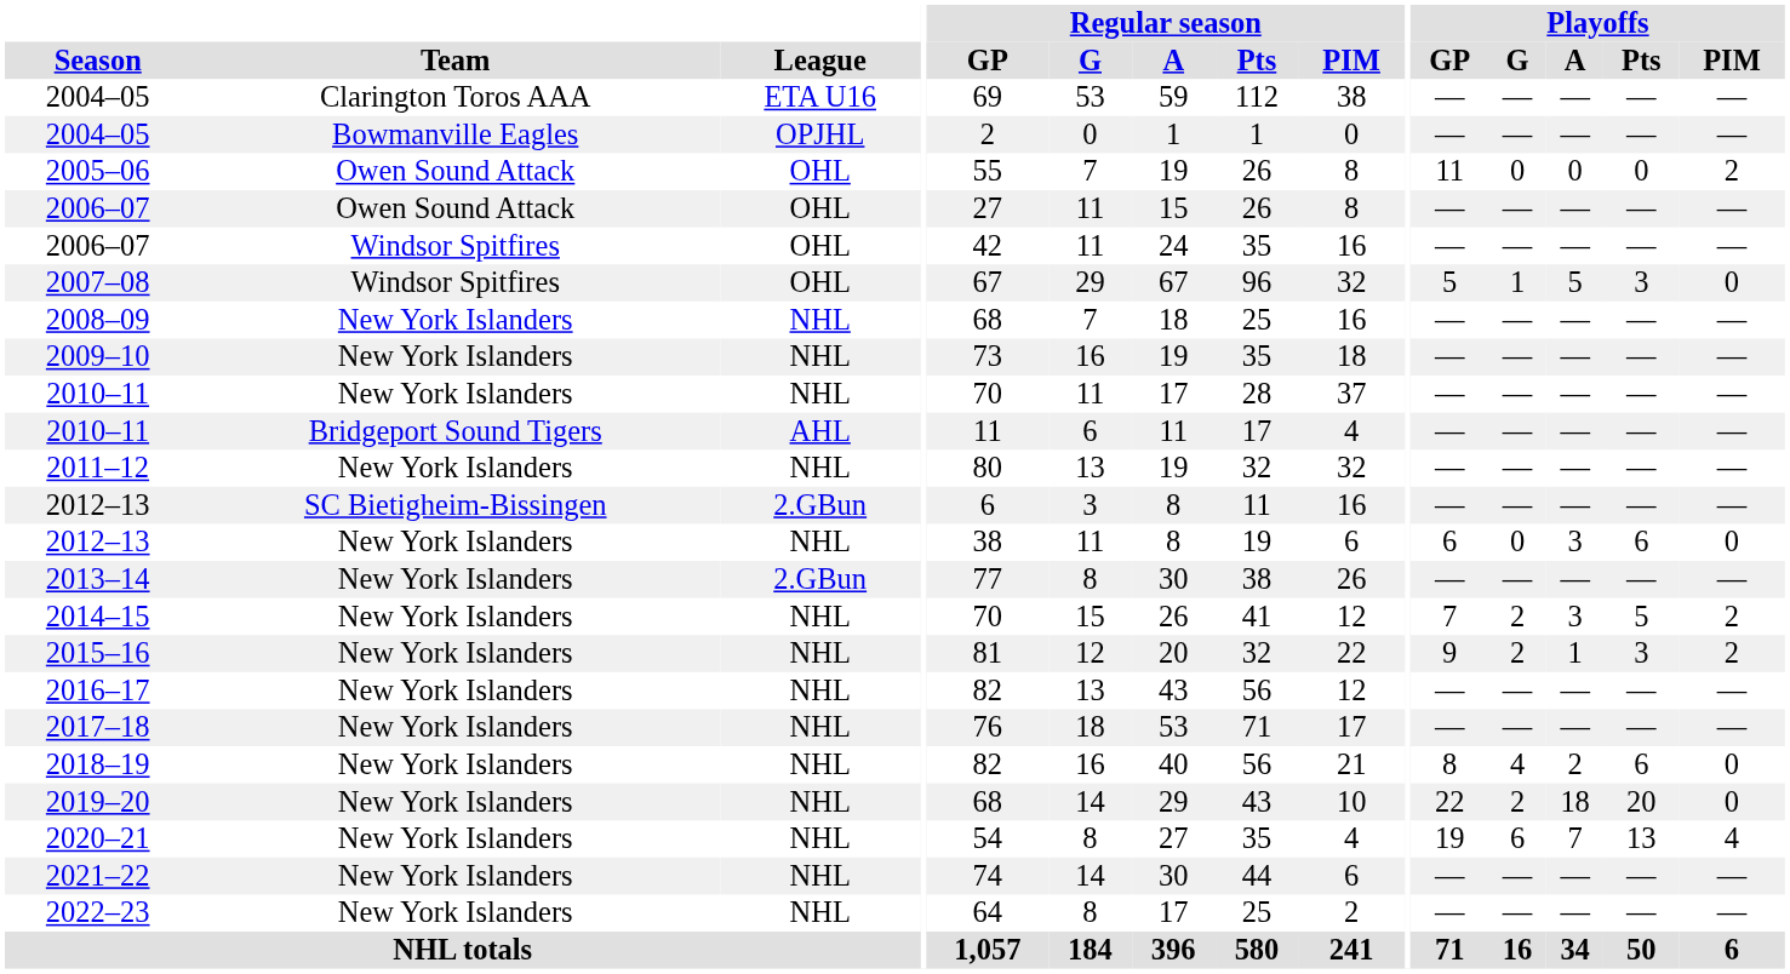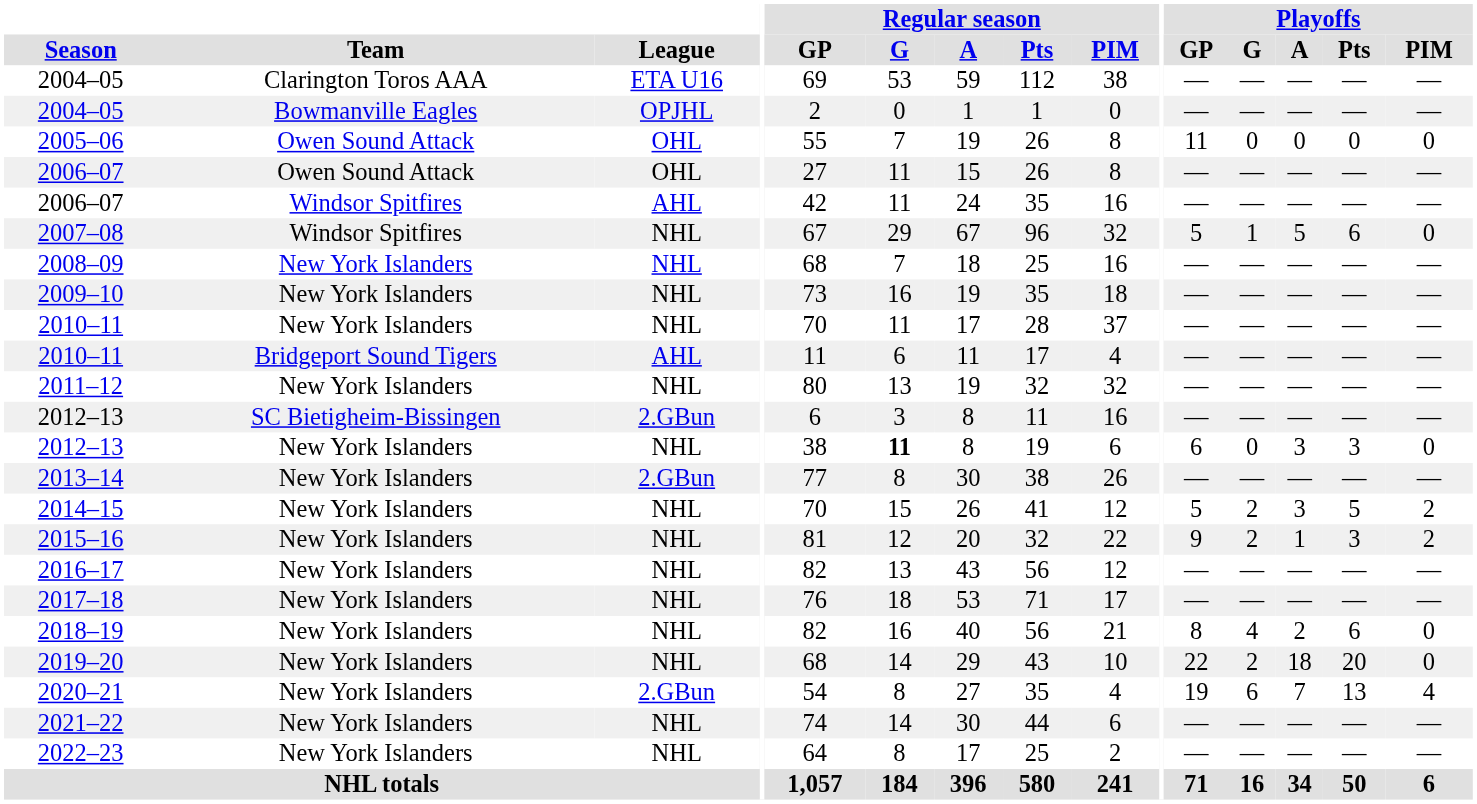 <table border="0" cellpadding="1" cellspacing="0" style="text-align:center; width:60em;">
 <tr bgcolor="#e0e0e0">
 <th colspan="3" bgcolor="#ffffff"></th>
 <th rowspan="99" bgcolor="#ffffff"></th>
 <th colspan="5"><a href='#'>Regular season</a></th>
 <th rowspan="99" bgcolor="#ffffff"></th>
 <th colspan="5"><a href='#'>Playoffs</a></th>
 </tr>
 <tr bgcolor="#e0e0e0">
 <th><a href='#'>Season</a></th>
 <th>Team</th>
 <th>League</th>
 <th>GP</th>
 <th><a href='#'>G</a></th>
 <th><a href='#'>A</a></th>
 <th><a href='#'>Pts</a></th>
 <th><a href='#'>PIM</a></th>
 <th>GP</th>
 <th>G</th>
 <th>A</th>
 <th>Pts</th>
 <th>PIM</th>
 </tr>
 <tr>
 <td>2004–05</td>
 <td>Clarington Toros AAA</td>
 <td><a href='#'>ETA U16</a></td>
 <td>69</td>
 <td>53</td>
 <td>59</td>
 <td>112</td>
 <td>38</td>
 <td>—</td>
 <td>—</td>
 <td>—</td>
 <td>—</td>
 <td>—</td>
 </tr>
 <tr bgcolor="#f0f0f0">
 <td><a href='#'>2004–05</a></td>
 <td><a href='#'>Bowmanville Eagles</a></td>
 <td><a href='#'>OPJHL</a></td>
 <td>2</td>
 <td>0</td>
 <td>1</td>
 <td>1</td>
 <td>0</td>
 <td>—</td>
 <td>—</td>
 <td>—</td>
 <td>—</td>
 <td>—</td>
 </tr>
 <tr>
 <td><a href='#'>2005–06</a></td>
 <td><a href='#'>Owen Sound Attack</a></td>
 <td><a href='#'>OHL</a></td>
 <td>55</td>
 <td>7</td>
 <td>19</td>
 <td>26</td>
 <td>8</td>
 <td>11</td>
 <td>0</td>
 <td>0</td>
 <td>0</td>
-<td>2</td>
+<td>0</td>
 </tr>
 <tr bgcolor="#f0f0f0">
 <td><a href='#'>2006–07</a></td>
 <td>Owen Sound Attack</td>
 <td>OHL</td>
 <td>27</td>
 <td>11</td>
 <td>15</td>
 <td>26</td>
 <td>8</td>
 <td>—</td>
 <td>—</td>
 <td>—</td>
 <td>—</td>
 <td>—</td>
 </tr>
 <tr>
 <td>2006–07</td>
 <td><a href='#'>Windsor Spitfires</a></td>
-<td>OHL</td>
+<td><a href='#'>AHL</a></td>
 <td>42</td>
 <td>11</td>
 <td>24</td>
 <td>35</td>
 <td>16</td>
 <td>—</td>
 <td>—</td>
 <td>—</td>
 <td>—</td>
 <td>—</td>
 </tr>
 <tr bgcolor="#f0f0f0">
 <td><a href='#'>2007–08</a></td>
 <td>Windsor Spitfires</td>
-<td>OHL</td>
+<td>NHL</td>
 <td>67</td>
 <td>29</td>
 <td>67</td>
 <td>96</td>
 <td>32</td>
 <td>5</td>
 <td>1</td>
 <td>5</td>
-<td>3</td>
+<td>6</td>
 <td>0</td>
 </tr>
 <tr>
 <td><a href='#'>2008–09</a></td>
 <td><a href='#'>New York Islanders</a></td>
 <td><a href='#'>NHL</a></td>
 <td>68</td>
 <td>7</td>
 <td>18</td>
 <td>25</td>
 <td>16</td>
 <td>—</td>
 <td>—</td>
 <td>—</td>
 <td>—</td>
 <td>—</td>
 </tr>
 <tr bgcolor="#f0f0f0">
 <td><a href='#'>2009–10</a></td>
 <td>New York Islanders</td>
 <td>NHL</td>
 <td>73</td>
 <td>16</td>
 <td>19</td>
 <td>35</td>
 <td>18</td>
 <td>—</td>
 <td>—</td>
 <td>—</td>
 <td>—</td>
 <td>—</td>
 </tr>
 <tr>
 <td><a href='#'>2010–11</a></td>
 <td>New York Islanders</td>
 <td>NHL</td>
 <td>70</td>
 <td>11</td>
 <td>17</td>
 <td>28</td>
 <td>37</td>
 <td>—</td>
 <td>—</td>
 <td>—</td>
 <td>—</td>
 <td>—</td>
 </tr>
 <tr bgcolor="#f0f0f0">
 <td><a href='#'>2010–11</a></td>
 <td><a href='#'>Bridgeport Sound Tigers</a></td>
 <td><a href='#'>AHL</a></td>
 <td>11</td>
 <td>6</td>
 <td>11</td>
 <td>17</td>
 <td>4</td>
 <td>—</td>
 <td>—</td>
 <td>—</td>
 <td>—</td>
 <td>—</td>
 </tr>
 <tr>
 <td><a href='#'>2011–12</a></td>
 <td>New York Islanders</td>
 <td>NHL</td>
 <td>80</td>
 <td>13</td>
 <td>19</td>
 <td>32</td>
 <td>32</td>
 <td>—</td>
 <td>—</td>
 <td>—</td>
 <td>—</td>
 <td>—</td>
 </tr>
 <tr bgcolor="#f0f0f0">
 <td>2012–13</td>
 <td><a href='#'>SC Bietigheim-Bissingen</a></td>
 <td><a href='#'>2.GBun</a></td>
 <td>6</td>
 <td>3</td>
 <td>8</td>
 <td>11</td>
 <td>16</td>
 <td>—</td>
 <td>—</td>
 <td>—</td>
 <td>—</td>
 <td>—</td>
 </tr>
 <tr>
 <td><a href='#'>2012–13</a></td>
 <td>New York Islanders</td>
 <td>NHL</td>
 <td>38</td>
-<td>11</td>
+<td><strong>11</strong></td>
 <td>8</td>
 <td>19</td>
 <td>6</td>
 <td>6</td>
 <td>0</td>
 <td>3</td>
-<td>6</td>
+<td>3</td>
 <td>0</td>
 </tr>
 <tr bgcolor="#f0f0f0">
 <td><a href='#'>2013–14</a></td>
 <td>New York Islanders</td>
 <td><a href='#'>2.GBun</a></td>
 <td>77</td>
 <td>8</td>
 <td>30</td>
 <td>38</td>
 <td>26</td>
 <td>—</td>
 <td>—</td>
 <td>—</td>
 <td>—</td>
 <td>—</td>
 </tr>
 <tr>
 <td><a href='#'>2014–15</a></td>
 <td>New York Islanders</td>
 <td>NHL</td>
 <td>70</td>
 <td>15</td>
 <td>26</td>
 <td>41</td>
 <td>12</td>
-<td>7</td>
+<td>5</td>
 <td>2</td>
 <td>3</td>
 <td>5</td>
 <td>2</td>
 </tr>
 <tr bgcolor="#f0f0f0">
 <td><a href='#'>2015–16</a></td>
 <td>New York Islanders</td>
 <td>NHL</td>
 <td>81</td>
 <td>12</td>
 <td>20</td>
 <td>32</td>
 <td>22</td>
 <td>9</td>
 <td>2</td>
 <td>1</td>
 <td>3</td>
 <td>2</td>
 </tr>
 <tr>
 <td><a href='#'>2016–17</a></td>
 <td>New York Islanders</td>
 <td>NHL</td>
 <td>82</td>
 <td>13</td>
 <td>43</td>
 <td>56</td>
 <td>12</td>
 <td>—</td>
 <td>—</td>
 <td>—</td>
 <td>—</td>
 <td>—</td>
 </tr>
 <tr bgcolor="#f0f0f0">
 <td><a href='#'>2017–18</a></td>
 <td>New York Islanders</td>
 <td>NHL</td>
 <td>76</td>
 <td>18</td>
 <td>53</td>
 <td>71</td>
 <td>17</td>
 <td>—</td>
 <td>—</td>
 <td>—</td>
 <td>—</td>
 <td>—</td>
 </tr>
 <tr>
 <td><a href='#'>2018–19</a></td>
 <td>New York Islanders</td>
 <td>NHL</td>
 <td>82</td>
 <td>16</td>
 <td>40</td>
 <td>56</td>
 <td>21</td>
 <td>8</td>
 <td>4</td>
 <td>2</td>
 <td>6</td>
 <td>0</td>
 </tr>
 <tr bgcolor="#f0f0f0">
 <td><a href='#'>2019–20</a></td>
 <td>New York Islanders</td>
 <td>NHL</td>
 <td>68</td>
 <td>14</td>
 <td>29</td>
 <td>43</td>
 <td>10</td>
 <td>22</td>
 <td>2</td>
 <td>18</td>
 <td>20</td>
 <td>0</td>
 </tr>
 <tr>
 <td><a href='#'>2020–21</a></td>
 <td>New York Islanders</td>
-<td>NHL</td>
+<td><a href='#'>2.GBun</a></td>
 <td>54</td>
 <td>8</td>
 <td>27</td>
 <td>35</td>
 <td>4</td>
 <td>19</td>
 <td>6</td>
 <td>7</td>
 <td>13</td>
 <td>4</td>
 </tr>
 <tr bgcolor="#f0f0f0">
 <td><a href='#'>2021–22</a></td>
 <td>New York Islanders</td>
 <td>NHL</td>
 <td>74</td>
 <td>14</td>
 <td>30</td>
 <td>44</td>
 <td>6</td>
 <td>—</td>
 <td>—</td>
 <td>—</td>
 <td>—</td>
 <td>—</td>
 </tr>
 <tr>
 <td><a href='#'>2022–23</a></td>
 <td>New York Islanders</td>
 <td>NHL</td>
 <td>64</td>
 <td>8</td>
 <td>17</td>
 <td>25</td>
 <td>2</td>
 <td>—</td>
 <td>—</td>
 <td>—</td>
 <td>—</td>
 <td>—</td>
 </tr>
 <tr bgcolor="#e0e0e0">
 <th colspan="3">NHL totals</th>
 <th>1,057</th>
 <th>184</th>
 <th>396</th>
 <th>580</th>
 <th>241</th>
 <th>71</th>
 <th>16</th>
 <th>34</th>
 <th>50</th>
 <th>6</th>
 </tr>
 </table>
